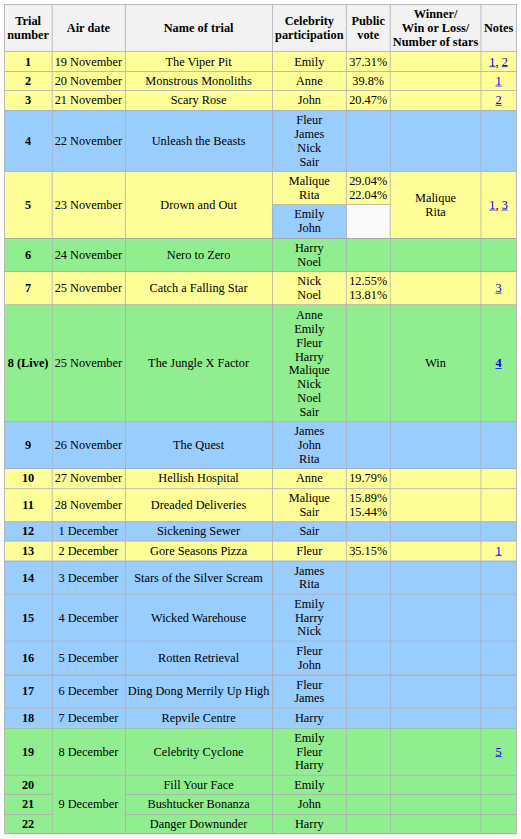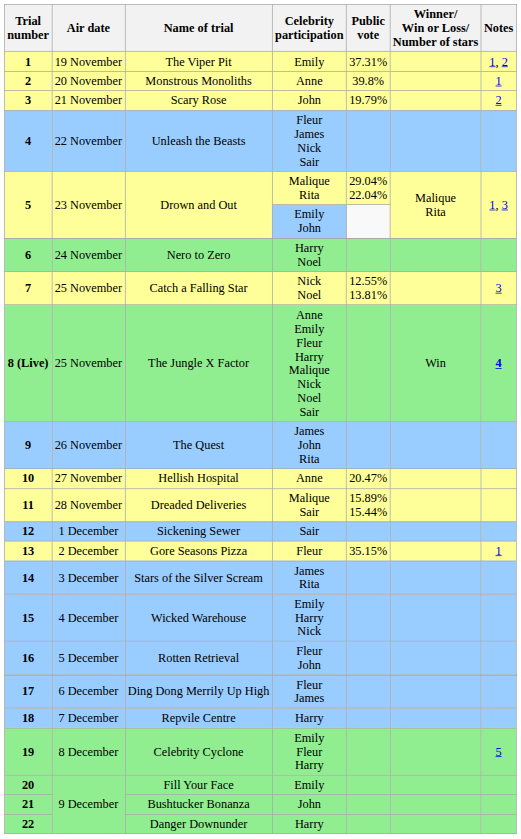 <table class=wikitable style="text-align:center">
 <tr>
 <th scope="col">Trial<br>number</th>
 <th scope="col">Air date</th>
 <th scope="col">Name of trial</th>
 <th scope="col">Celebrity<br>participation</th>
 <th scope="col">Public<br>vote</th>
 <th scope="col">Winner/<br>Win or Loss/<br>Number of stars</th>
 <th scope="col">Notes</th>
 </tr>
 <tr style="background:#ff9;">
 <td><strong>1</strong></td>
 <td>19 November</td>
 <td>The Viper Pit</td>
 <td>Emily</td>
 <td>37.31%</td>
 <td></td>
 <td><a href='#'>1</a>, <a href='#'>2</a></td>
 </tr>
 <tr style="background:#ff9;">
 <td><strong>2</strong></td>
 <td>20 November</td>
 <td>Monstrous Monoliths</td>
 <td>Anne</td>
 <td>39.8%</td>
 <td></td>
 <td><a href='#'>1</a></td>
 </tr>
 <tr style="background:#ff9;">
 <td><strong>3</strong></td>
 <td>21 November</td>
 <td>Scary Rose</td>
 <td>John</td>
-<td>20.47%</td>
+<td>19.79%</td>
 <td></td>
 <td><a href='#'>2</a></td>
 </tr>
 <tr style="background:#99CCFF;">
 <td><strong>4</strong></td>
 <td>22 November</td>
 <td>Unleash the Beasts</td>
 <td>Fleur<br>James<br>Nick<br>Sair</td>
 <td></td>
 <td></td>
 <td></td>
 </tr>
 <tr style="background:#ff9;">
 <td rowspan=2><strong>5</strong></td>
 <td rowspan=2>23 November</td>
 <td rowspan=2>Drown and Out</td>
 <td>Malique<br>Rita</td>
 <td>29.04%<br>22.04%</td>
 <td rowspan=2>Malique<br>Rita</td>
 <td rowspan=2><a href='#'>1</a>, <a href='#'>3</a></td>
 </tr>
 <tr>
 <td style="background:#99CCFF;">Emily<br>John</td>
 <td></td>
 </tr>
 <tr Malique>
 </tr>
 <tr style="background:lightgreen;">
 <td><strong>6</strong></td>
 <td>24 November</td>
 <td>Nero to Zero</td>
 <td>Harry<br>Noel</td>
 <td></td>
 <td></td>
 <td></td>
 </tr>
 <tr style="background:#ff9;">
 <td><strong>7</strong></td>
 <td>25 November</td>
 <td>Catch a Falling Star</td>
 <td>Nick<br>Noel</td>
 <td>12.55%<br>13.81%</td>
 <td></td>
 <td><a href='#'>3</a></td>
 </tr>
 <tr style="background:lightgreen;">
 <td><strong>8 (Live)</strong></td>
 <td>25 November</td>
 <td>The Jungle X Factor</td>
 <td>Anne<br>Emily<br>Fleur<br>Harry<br>Malique<br>Nick<br>Noel<br>Sair</td>
 <td></td>
 <td>Win</td>
 <td><strong><a href='#'>4</a></strong></td>
 </tr>
 <tr style="background:#99CCFF;">
 <td><strong>9</strong></td>
 <td>26 November</td>
 <td>The Quest</td>
 <td>James<br>John<br>Rita</td>
 <td></td>
 <td></td>
 <td></td>
 </tr>
 <tr style="background:#ff9;">
 <td><strong>10</strong></td>
 <td>27 November</td>
 <td>Hellish Hospital</td>
 <td>Anne</td>
-<td>19.79%</td>
+<td>20.47%</td>
 <td></td>
 <td></td>
 </tr>
 <tr style="background:#ff9;">
 <td><strong>11</strong></td>
 <td>28 November</td>
 <td>Dreaded Deliveries</td>
 <td>Malique<br>Sair</td>
 <td>15.89%<br>15.44%</td>
 <td></td>
 <td></td>
 </tr>
 <tr style="background:#99CCFF;">
 <td><strong>12</strong></td>
 <td>1 December</td>
 <td>Sickening Sewer</td>
 <td>Sair</td>
 <td></td>
 <td></td>
 <td></td>
 </tr>
 <tr style="background:#ff9;">
 <td><strong>13</strong></td>
 <td>2 December</td>
 <td>Gore Seasons Pizza</td>
 <td>Fleur</td>
 <td>35.15%</td>
 <td></td>
 <td><a href='#'>1</a></td>
 </tr>
 <tr style="background:#99CCFF;">
 <td><strong>14</strong></td>
 <td>3 December</td>
 <td>Stars of the Silver Scream</td>
 <td>James<br>Rita</td>
 <td></td>
 <td></td>
 <td></td>
 </tr>
 <tr style="background:#99CCFF;">
 <td><strong>15</strong></td>
 <td>4 December</td>
 <td>Wicked Warehouse</td>
 <td>Emily<br>Harry<br>Nick</td>
 <td></td>
 <td></td>
 <td></td>
 </tr>
 <tr style="background:#99CCFF;">
 <td><strong>16</strong></td>
 <td>5 December</td>
 <td>Rotten Retrieval</td>
 <td>Fleur<br>John</td>
 <td></td>
 <td></td>
 <td></td>
 </tr>
 <tr>
 </tr>
 <tr style="background:#99CCFF;">
 <td><strong>17</strong></td>
 <td>6 December</td>
 <td>Ding Dong Merrily Up High</td>
 <td>Fleur<br>James</td>
 <td></td>
 <td></td>
 <td></td>
 </tr>
 <tr style="background:#99CCFF;">
 <td><strong>18</strong></td>
 <td>7 December</td>
 <td>Repvile Centre</td>
 <td>Harry</td>
 <td></td>
 <td></td>
 <td></td>
 </tr>
 <tr style="background:lightgreen;">
 <td><strong>19</strong></td>
 <td>8 December</td>
 <td>Celebrity Cyclone</td>
 <td>Emily<br>Fleur<br>Harry<br></td>
 <td></td>
 <td></td>
 <td><a href='#'>5</a></td>
 </tr>
 <tr style="background:lightgreen;">
 <td><strong>20</strong></td>
 <td rowspan="3">9 December</td>
 <td>Fill Your Face</td>
 <td>Emily</td>
 <td></td>
 <td></td>
 <td></td>
 </tr>
 <tr style="background:lightgreen;">
 <td><strong>21</strong></td>
 <td>Bushtucker Bonanza</td>
 <td>John</td>
 <td></td>
 <td></td>
 <td></td>
 </tr>
 <tr style="background:lightgreen;">
 <td><strong>22</strong></td>
 <td>Danger Downunder</td>
 <td>Harry</td>
 <td></td>
 <td></td>
 <td></td>
 </tr>
 </table>
